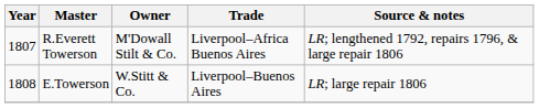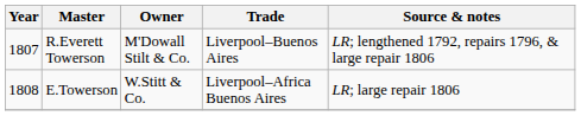 <table class=" wikitable">
 <tr>
 <th>Year</th>
 <th>Master</th>
 <th>Owner</th>
 <th>Trade</th>
 <th>Source & notes</th>
 </tr>
 <tr>
 <td>1807</td>
 <td>R.Everett<br>Towerson</td>
 <td>M'Dowall<br>Stilt & Co.</td>
-<td>Liverpool–Africa<br>Buenos Aires</td>
+<td>Liverpool–Buenos Aires<br></td>
 <td><em>LR</em>; lengthened 1792, repairs 1796, & large repair 1806</td>
 </tr>
 <tr>
 <td>1808</td>
 <td>E.Towerson</td>
 <td>W.Stitt & Co.</td>
-<td>Liverpool–Buenos Aires<br></td>
+<td>Liverpool–Africa<br>Buenos Aires</td>
 <td><em>LR</em>; large repair 1806</td>
 </tr>
 <tr>
 </tr>
 </table>
